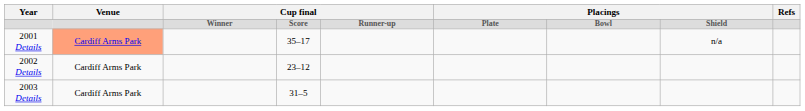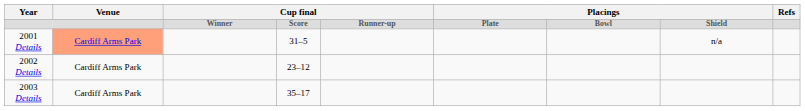 <table class="wikitable" style="font-size:90%; width: 100%; text-align: center;">
 <tr>
 <th>Year</th>
 <th>Venue</th>
 <th colspan=3>Cup final</th>
 <th colspan=3>Placings</th>
 <th style="padding:1px;">Refs</th>
 </tr>
 <tr bgcolor=#ddd style="line-height:9px; font-size:87%;">
 <td style="width:3.9em; border-right:0px;"></td>
 <td style="width:9.5em; border-left:0px; color:#555; "></td>
 <td style="width:9.7em; font-weight:bold; color:#555;">Winner</td>
 <td style="width:3.5em; font-weight:bold; color:#555;">Score</td>
 <td style="width:9.7em; font-weight:bold; color:#555;">Runner-up</td>
 <td style="width:9.7em; font-weight:bold; color:#555;">Plate</td>
 <td style="width:9.7em; font-weight:bold; color:#555;">Bowl</td>
 <td style="width:9.7em; font-weight:bold; color:#555;">Shield</td>
 <td style="width:1.2em; font-weight:bold; color:#555;"></td>
 </tr>
 <tr>
 <td>2001<br> <em><a href='#'>Details</a></em></td>
 <td style="background: lightsalmon;"><a href='#'>Cardiff Arms Park</a></td>
 <td></td>
-<td>35–17</td>
+<td>31–5</td>
 <td></td>
 <td></td>
 <td></td>
 <td>n/a</td>
 <td></td>
 </tr>
 <tr>
 <td>2002<br> <em><a href='#'>Details</a></em></td>
 <td>Cardiff Arms Park</td>
 <td></td>
 <td>23–12</td>
 <td></td>
 <td></td>
 <td></td>
 <td></td>
 <td></td>
 </tr>
 <tr>
 <td>2003<br> <em><a href='#'>Details</a></em></td>
 <td>Cardiff Arms Park</td>
 <td></td>
-<td>31–5</td>
+<td>35–17</td>
 <td></td>
 <td></td>
 <td></td>
 <td></td>
 <td></td>
 </tr>
 </table>
